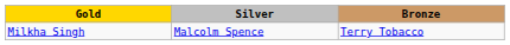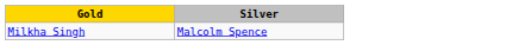 <table class="wikitable" style="text-align:left">
 <tr align="center">
 <td width=200 bgcolor=gold><strong>Gold</strong></td>
 <td width=200 bgcolor=silver><strong>Silver</strong></td>
-<td width=200 bgcolor=CC9966><strong>Bronze</strong></td>
 </tr>
 <tr>
 <td><a href='#'>Milkha Singh</a><br><em></em></td>
 <td><a href='#'>Malcolm Spence</a><br><em></em></td>
-<td><a href='#'>Terry Tobacco</a><br><em></em></td>
 </tr>
 </table>
